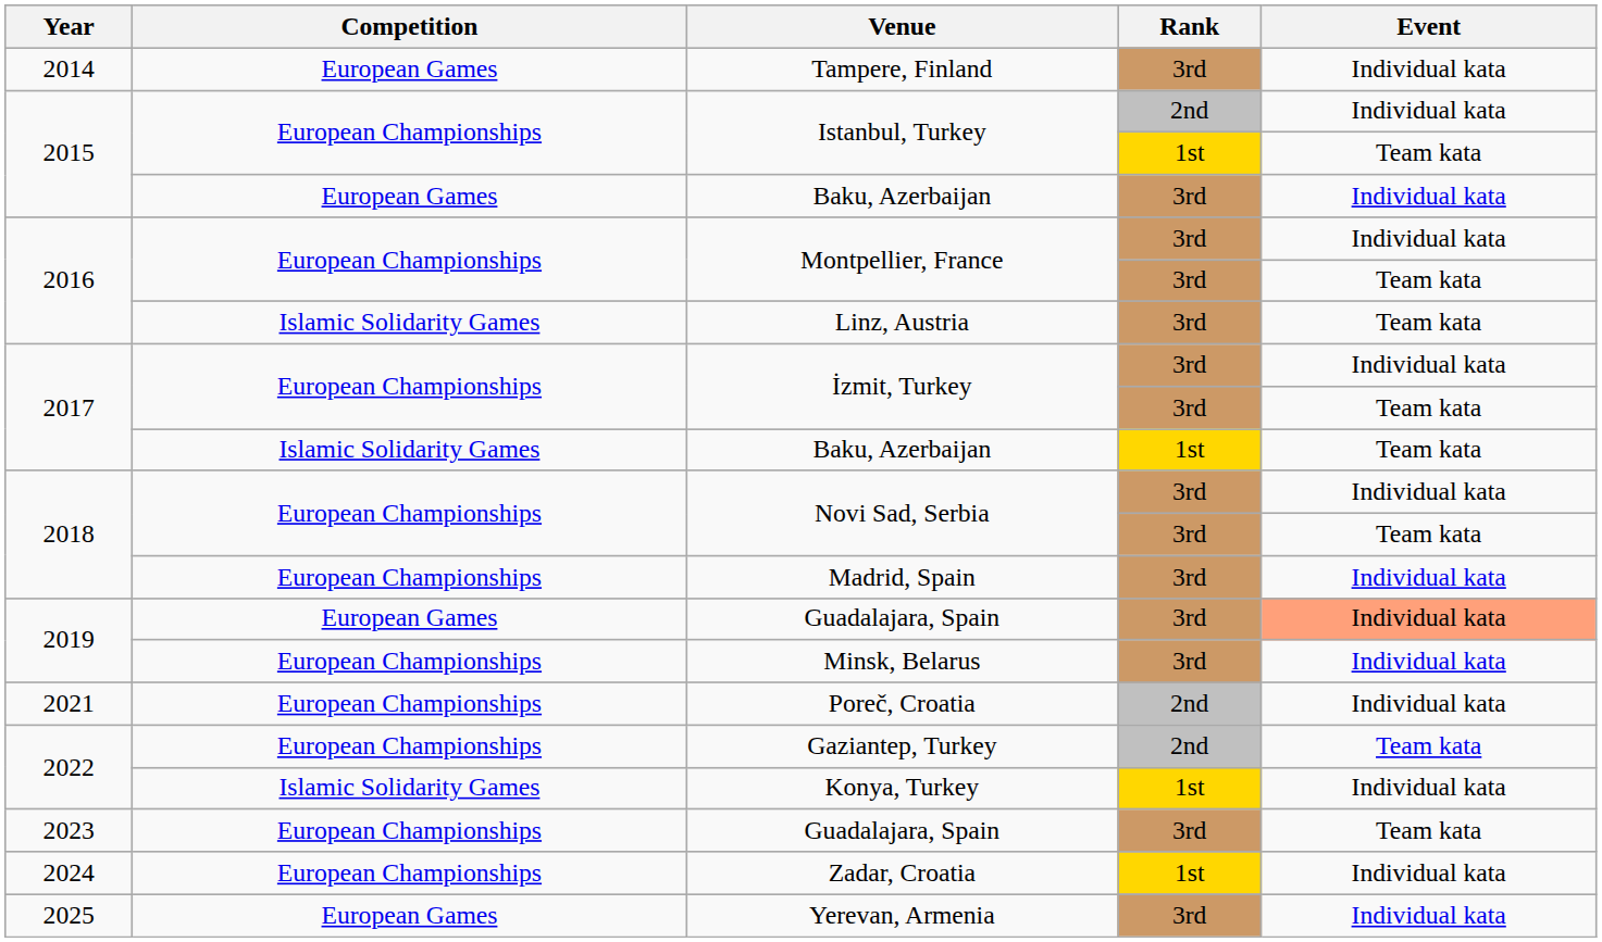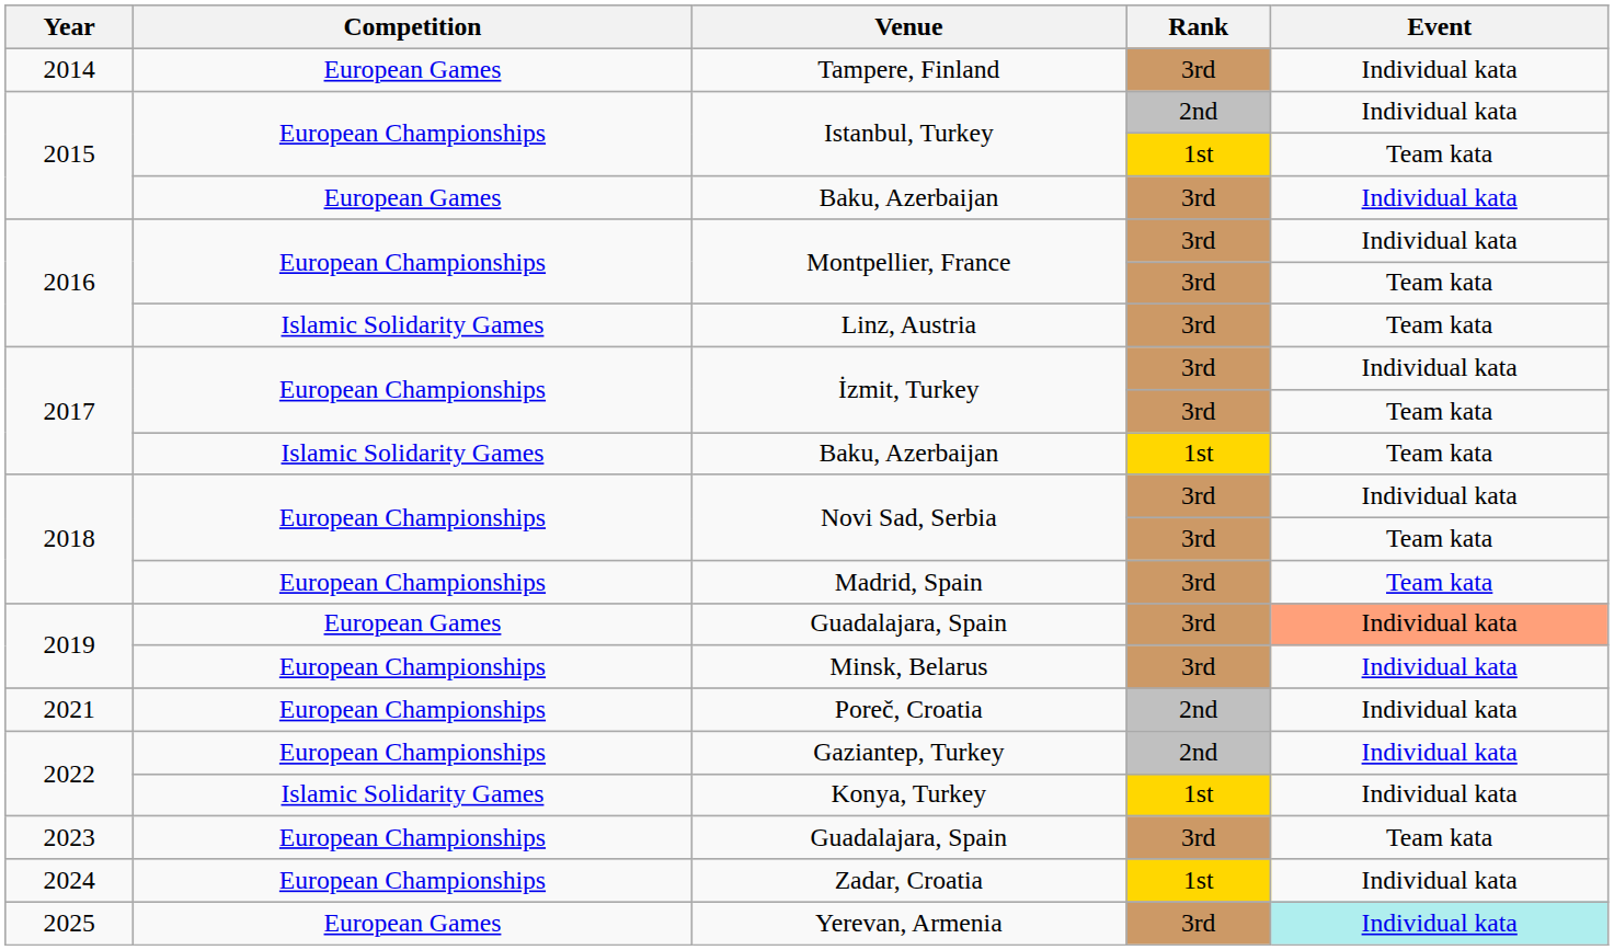 <table class="wikitable sortable" width=45% style="font-size:90%; text-align:center;">
 <tr>
 <th>Year</th>
 <th>Competition</th>
 <th>Venue</th>
 <th>Rank</th>
 <th>Event</th>
 </tr>
 <tr>
 <td>2014</td>
 <td><a href='#'>European Games</a></td>
 <td>Tampere, Finland</td>
 <td bgcolor="cc9966">3rd</td>
 <td>Individual kata</td>
 </tr>
 <tr>
 <td rowspan=3>2015</td>
 <td rowspan=2><a href='#'>European Championships</a></td>
 <td rowspan=2>Istanbul, Turkey</td>
 <td bgcolor="silver">2nd</td>
 <td>Individual kata</td>
 </tr>
 <tr>
 <td bgcolor="gold">1st</td>
 <td>Team kata</td>
 </tr>
 <tr>
 <td><a href='#'>European Games</a></td>
 <td>Baku, Azerbaijan</td>
 <td bgcolor="cc9966">3rd</td>
 <td><a href='#'>Individual kata</a></td>
 </tr>
 <tr>
 <td rowspan=3>2016</td>
 <td rowspan=2><a href='#'>European Championships</a></td>
 <td rowspan=2>Montpellier, France</td>
 <td bgcolor="cc9966">3rd</td>
 <td>Individual kata</td>
 </tr>
 <tr>
 <td bgcolor="cc9966">3rd</td>
 <td>Team kata</td>
 </tr>
 <tr>
 <td><a href='#'>Islamic Solidarity Games</a></td>
 <td>Linz, Austria</td>
 <td bgcolor="cc9966">3rd</td>
 <td>Team kata</td>
 </tr>
 <tr>
 <td rowspan=3>2017</td>
 <td rowspan=2><a href='#'>European Championships</a></td>
 <td rowspan=2>İzmit, Turkey</td>
 <td bgcolor="cc9966">3rd</td>
 <td>Individual kata</td>
 </tr>
 <tr>
 <td bgcolor="cc9966">3rd</td>
 <td>Team kata</td>
 </tr>
 <tr>
 <td><a href='#'>Islamic Solidarity Games</a></td>
 <td>Baku, Azerbaijan</td>
 <td bgcolor="gold">1st</td>
 <td>Team kata</td>
 </tr>
 <tr>
 <td rowspan=3>2018</td>
 <td rowspan=2><a href='#'>European Championships</a></td>
 <td rowspan=2>Novi Sad, Serbia</td>
 <td bgcolor="cc9966">3rd</td>
 <td>Individual kata</td>
 </tr>
 <tr>
 <td bgcolor="cc9966">3rd</td>
 <td>Team kata</td>
 </tr>
 <tr>
 <td><a href='#'>European Championships</a></td>
 <td>Madrid, Spain</td>
 <td bgcolor="cc9966">3rd</td>
-<td><a href='#'>Individual kata</a></td>
+<td><a href='#'>Team kata</a></td>
 </tr>
 <tr>
 <td rowspan=2>2019</td>
 <td><a href='#'>European Games</a></td>
 <td>Guadalajara, Spain</td>
 <td bgcolor="cc9966">3rd</td>
 <td style="background: lightsalmon;">Individual kata</td>
 </tr>
 <tr>
 <td><a href='#'>European Championships</a></td>
 <td>Minsk, Belarus</td>
 <td bgcolor="cc9966">3rd</td>
 <td><a href='#'>Individual kata</a></td>
 </tr>
 <tr>
 <td>2021</td>
 <td><a href='#'>European Championships</a></td>
 <td>Poreč, Croatia</td>
 <td bgcolor="silver">2nd</td>
 <td>Individual kata</td>
 </tr>
 <tr>
 <td rowspan=2>2022</td>
 <td><a href='#'>European Championships</a></td>
 <td>Gaziantep, Turkey</td>
 <td bgcolor="silver">2nd</td>
-<td><a href='#'>Team kata</a></td>
+<td><a href='#'>Individual kata</a></td>
 </tr>
 <tr>
 <td><a href='#'>Islamic Solidarity Games</a></td>
 <td>Konya, Turkey</td>
 <td bgcolor="gold">1st</td>
 <td>Individual kata</td>
 </tr>
 <tr>
 <td>2023</td>
 <td><a href='#'>European Championships</a></td>
 <td>Guadalajara, Spain</td>
 <td bgcolor="cc9966">3rd</td>
 <td>Team kata</td>
 </tr>
 <tr>
 <td>2024</td>
 <td><a href='#'>European Championships</a></td>
 <td>Zadar, Croatia</td>
 <td bgcolor="gold">1st</td>
 <td>Individual kata</td>
 </tr>
 <tr>
 <td>2025</td>
 <td><a href='#'>European Games</a></td>
 <td>Yerevan, Armenia</td>
 <td bgcolor="cc9966">3rd</td>
-<td><a href='#'>Individual kata</a></td>
+<td style="background: paleturquoise;"><a href='#'>Individual kata</a></td>
 </tr>
 </table>
